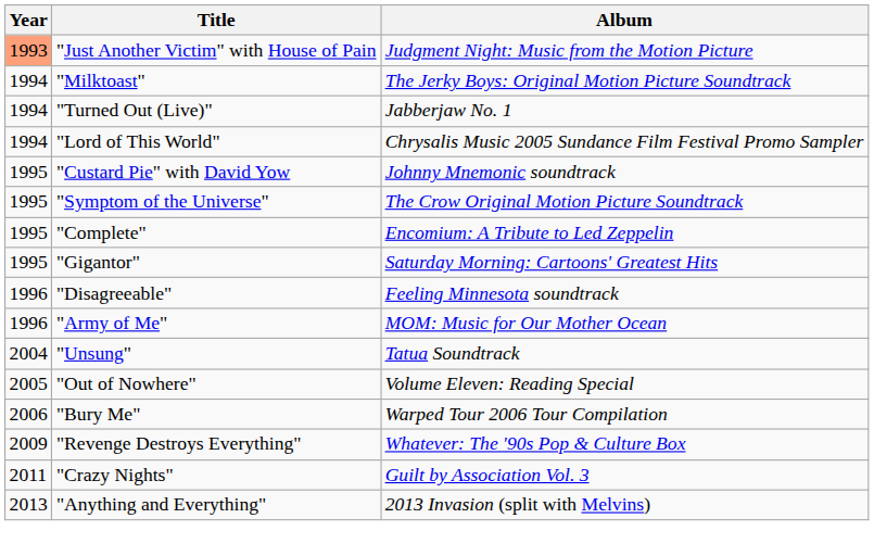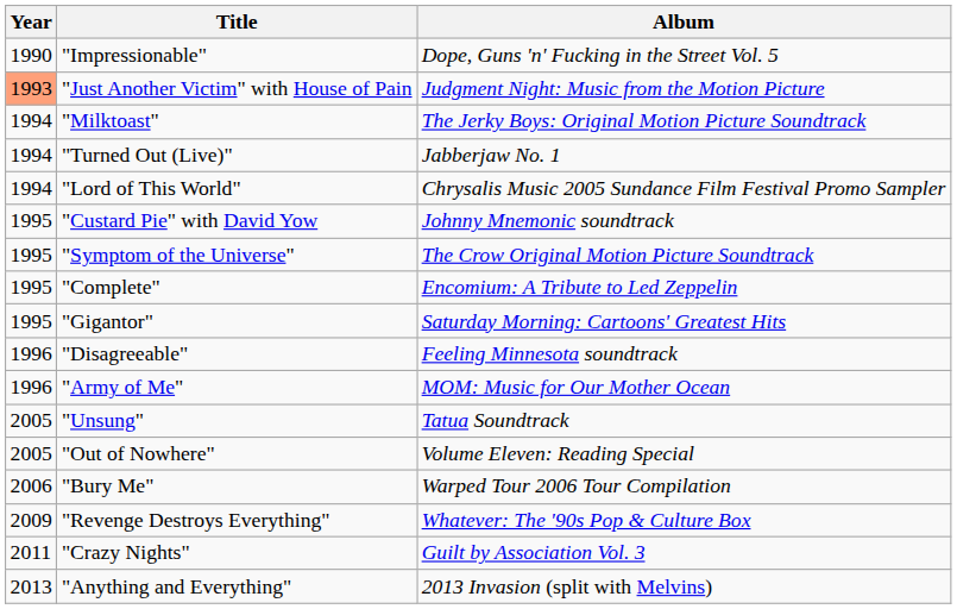 <table class="wikitable">
 <tr>
 <th scope="col">Year</th>
 <th scope="col">Title</th>
 <th scope="col">Album</th>
+</tr>
+<tr>
+<td>1990</td>
+<td>"Impressionable"</td>
+<td><em>Dope, Guns 'n' Fucking in the Street Vol. 5</em></td>
 </tr>
 <tr>
 <td style="background: lightsalmon;">1993</td>
 <td>"<a href='#'>Just Another Victim</a>" with <a href='#'>House of Pain</a></td>
 <td><em><a href='#'>Judgment Night: Music from the Motion Picture</a></em></td>
 </tr>
 <tr>
 <td>1994</td>
 <td>"<a href='#'>Milktoast</a>"</td>
 <td><em><a href='#'>The Jerky Boys: Original Motion Picture Soundtrack</a></em></td>
 </tr>
 <tr>
 <td>1994</td>
 <td>"Turned Out (Live)"</td>
 <td><em>Jabberjaw No. 1</em></td>
 </tr>
 <tr>
 <td>1994</td>
 <td>"Lord of This World"</td>
 <td><em>Chrysalis Music 2005 Sundance Film Festival Promo Sampler </em></td>
 </tr>
 <tr>
 <td>1995</td>
 <td>"<a href='#'>Custard Pie</a>" with <a href='#'>David Yow</a></td>
 <td><em><a href='#'>Johnny Mnemonic</a> soundtrack</em></td>
 </tr>
 <tr>
 <td>1995</td>
 <td>"<a href='#'>Symptom of the Universe</a>"</td>
 <td><em><a href='#'>The Crow Original Motion Picture Soundtrack</a></em></td>
 </tr>
 <tr>
 <td>1995</td>
 <td>"Complete"</td>
 <td><em><a href='#'>Encomium: A Tribute to Led Zeppelin</a></em></td>
 </tr>
 <tr>
 <td>1995</td>
 <td>"Gigantor"</td>
 <td><em><a href='#'>Saturday Morning: Cartoons' Greatest Hits</a></em></td>
 </tr>
 <tr>
 <td>1996</td>
 <td>"Disagreeable"</td>
 <td><em><a href='#'>Feeling Minnesota</a> soundtrack</em></td>
 </tr>
 <tr>
 <td>1996</td>
 <td>"<a href='#'>Army of Me</a>"</td>
 <td><em><a href='#'>MOM: Music for Our Mother Ocean</a></em></td>
 </tr>
 <tr>
-<td>2004</td>
+<td>2005</td>
 <td>"<a href='#'>Unsung</a>"</td>
 <td><em><a href='#'>Tatua</a> Soundtrack</em></td>
 </tr>
 <tr>
 <td>2005</td>
 <td>"Out of Nowhere"</td>
 <td><em>Volume Eleven: Reading Special</em></td>
 </tr>
 <tr>
 <td>2006</td>
 <td>"Bury Me"</td>
 <td><em>Warped Tour 2006 Tour Compilation</em></td>
 </tr>
 <tr>
 <td>2009</td>
 <td>"Revenge Destroys Everything"</td>
 <td><em><a href='#'>Whatever: The '90s Pop & Culture Box</a></em></td>
 </tr>
 <tr>
 <td>2011</td>
 <td>"Crazy Nights"</td>
 <td><em><a href='#'>Guilt by Association Vol. 3</a></em></td>
 </tr>
 <tr>
 <td>2013</td>
 <td>"Anything and Everything"</td>
 <td><em>2013 Invasion</em> (split with <a href='#'>Melvins</a>)</td>
 </tr>
 </table>
